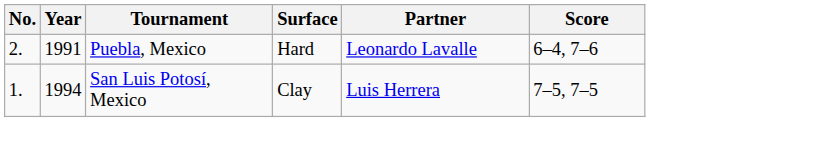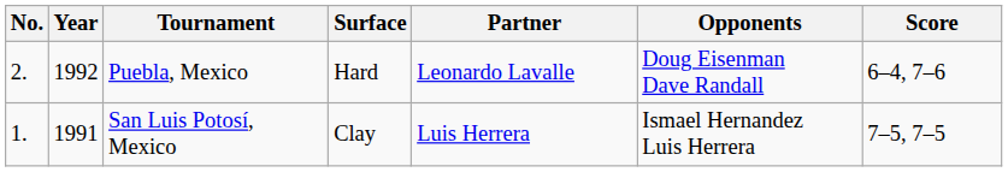 <table class="sortable wikitable" style=font-size:97%>
 <tr>
 <th style="width:20px" class="unsortable">No.</th>
 <th style="width:30px">Year</th>
 <th style="width:150px">Tournament</th>
 <th style="width:50px">Surface</th>
 <th style="width:150px">Partner</th>
+<th style="width:150px">Opponents</th>
 <th style="width:90px" class="unsortable">Score</th>
 </tr>
 <tr>
 <td>2.</td>
-<td>1991</td>
+<td>1992</td>
 <td><a href='#'>Puebla</a>, Mexico</td>
 <td>Hard</td>
 <td> <a href='#'>Leonardo Lavalle</a></td>
+<td> <a href='#'>Doug Eisenman</a><br> <a href='#'>Dave Randall</a></td>
 <td>6–4, 7–6</td>
 </tr>
 <tr>
 <td>1.</td>
-<td>1994</td>
+<td>1991</td>
 <td><a href='#'>San Luis Potosí</a>, Mexico</td>
 <td>Clay</td>
 <td> <a href='#'>Luis Herrera</a></td>
+<td> Ismael Hernandez<br> Luis Herrera</td>
 <td>7–5, 7–5</td>
 </tr>
 </table>
